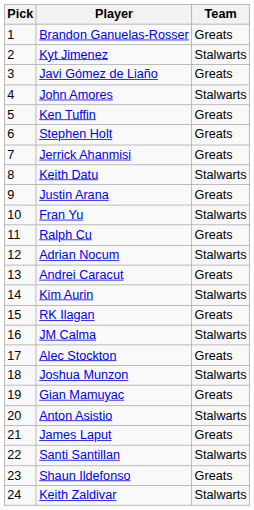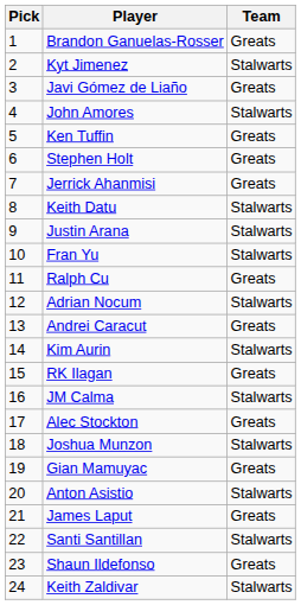 <table class="wikitable sortable">
 <tr>
 <th>Pick</th>
 <th>Player</th>
 <th>Team</th>
 </tr>
 <tr>
 <td>1</td>
 <td><a href='#'>Brandon Ganuelas-Rosser</a></td>
 <td>Greats</td>
 </tr>
 <tr>
 <td>2</td>
 <td><a href='#'>Kyt Jimenez</a></td>
 <td>Stalwarts</td>
 </tr>
 <tr>
 <td>3</td>
 <td><a href='#'>Javi Gómez de Liaño</a></td>
 <td>Greats</td>
 </tr>
 <tr>
 <td>4</td>
 <td><a href='#'>John Amores</a></td>
 <td>Stalwarts</td>
 </tr>
 <tr>
 <td>5</td>
 <td><a href='#'>Ken Tuffin</a></td>
 <td>Greats</td>
 </tr>
 <tr>
 <td>6</td>
 <td><a href='#'>Stephen Holt</a></td>
 <td>Greats</td>
 </tr>
 <tr>
 <td>7</td>
 <td><a href='#'>Jerrick Ahanmisi</a></td>
 <td>Greats</td>
 </tr>
 <tr>
 <td>8</td>
 <td><a href='#'>Keith Datu</a></td>
 <td>Stalwarts</td>
 </tr>
 <tr>
 <td>9</td>
 <td><a href='#'>Justin Arana</a></td>
-<td>Greats</td>
+<td>Stalwarts</td>
 </tr>
 <tr>
 <td>10</td>
 <td><a href='#'>Fran Yu</a></td>
 <td>Stalwarts</td>
 </tr>
 <tr>
 <td>11</td>
 <td><a href='#'>Ralph Cu</a></td>
 <td>Greats</td>
 </tr>
 <tr>
 <td>12</td>
 <td><a href='#'>Adrian Nocum</a></td>
 <td>Stalwarts</td>
 </tr>
 <tr>
 <td>13</td>
 <td><a href='#'>Andrei Caracut</a></td>
 <td>Greats</td>
 </tr>
 <tr>
 <td>14</td>
 <td><a href='#'>Kim Aurin</a></td>
 <td>Stalwarts</td>
 </tr>
 <tr>
 <td>15</td>
 <td><a href='#'>RK Ilagan</a></td>
 <td>Greats</td>
 </tr>
 <tr>
 <td>16</td>
 <td><a href='#'>JM Calma</a></td>
 <td>Stalwarts</td>
 </tr>
 <tr>
 <td>17</td>
 <td><a href='#'>Alec Stockton</a></td>
 <td>Greats</td>
 </tr>
 <tr>
 <td>18</td>
 <td><a href='#'>Joshua Munzon</a></td>
 <td>Stalwarts</td>
 </tr>
 <tr>
 <td>19</td>
 <td><a href='#'>Gian Mamuyac</a></td>
 <td>Greats</td>
 </tr>
 <tr>
 <td>20</td>
 <td><a href='#'>Anton Asistio</a></td>
 <td>Stalwarts</td>
 </tr>
 <tr>
 <td>21</td>
 <td><a href='#'>James Laput</a></td>
 <td>Greats</td>
 </tr>
 <tr>
 <td>22</td>
 <td><a href='#'>Santi Santillan</a></td>
 <td>Stalwarts</td>
 </tr>
 <tr>
 <td>23</td>
 <td><a href='#'>Shaun Ildefonso</a></td>
 <td>Greats</td>
 </tr>
 <tr>
 <td>24</td>
 <td><a href='#'>Keith Zaldivar</a></td>
 <td>Stalwarts</td>
 </tr>
 </table>
